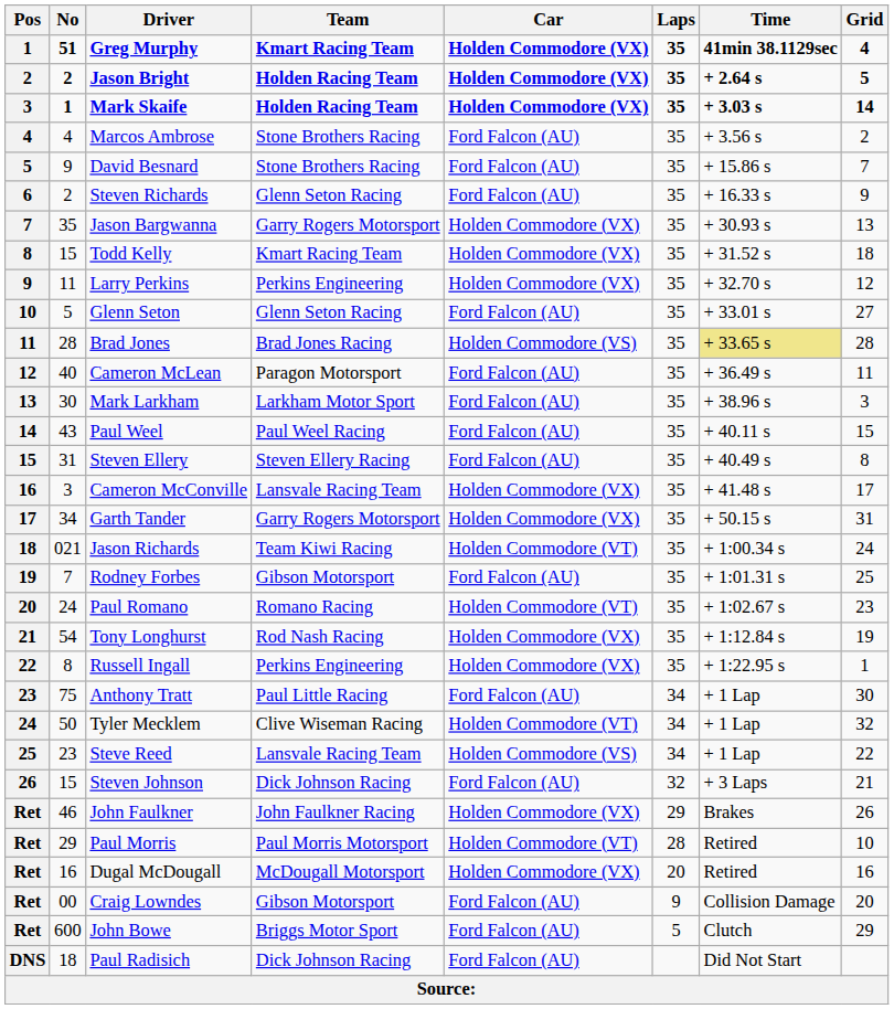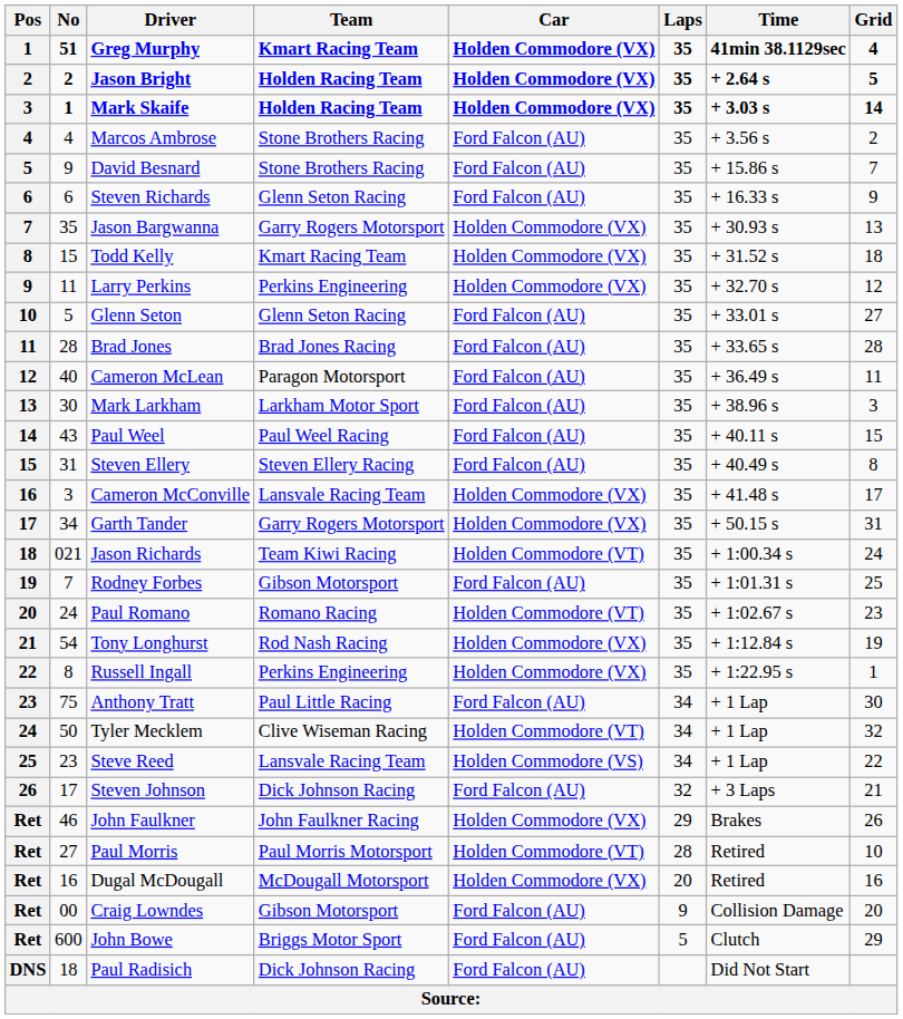 <table class="wikitable" style="font-size: 87%;">
 <tr>
 <th>Pos</th>
 <th>No</th>
 <th>Driver</th>
 <th>Team</th>
 <th>Car</th>
 <th>Laps</th>
 <th>Time</th>
 <th>Grid</th>
 </tr>
 <tr>
 <th>1</th>
 <td align=center><strong>51</strong></td>
 <td><strong> <a href='#'>Greg Murphy</a></strong></td>
 <td><strong><a href='#'>Kmart Racing Team</a></strong></td>
 <td><strong><a href='#'>Holden Commodore (VX)</a></strong></td>
 <td align=center><strong>35</strong></td>
 <td><strong>41min 38.1129sec</strong></td>
 <td align=center><strong>4</strong></td>
 </tr>
 <tr>
 <th>2</th>
 <td align=center><strong>2</strong></td>
 <td><strong> <a href='#'>Jason Bright</a></strong></td>
 <td><strong><a href='#'>Holden Racing Team</a></strong></td>
 <td><strong><a href='#'>Holden Commodore (VX)</a></strong></td>
 <td align=center><strong>35</strong></td>
 <td><strong>+ 2.64 s</strong></td>
 <td align=center><strong>5</strong></td>
 </tr>
 <tr>
 <th>3</th>
 <td align=center><strong>1</strong></td>
 <td><strong> <a href='#'>Mark Skaife</a></strong></td>
 <td><strong><a href='#'>Holden Racing Team</a></strong></td>
 <td><strong><a href='#'>Holden Commodore (VX)</a></strong></td>
 <td align=center><strong>35</strong></td>
 <td><strong>+ 3.03 s</strong></td>
 <td align=center><strong>14</strong></td>
 </tr>
 <tr>
 <th>4</th>
 <td align=center>4</td>
 <td> <a href='#'>Marcos Ambrose</a></td>
 <td><a href='#'>Stone Brothers Racing</a></td>
 <td><a href='#'>Ford Falcon (AU)</a></td>
 <td align=center>35</td>
 <td>+ 3.56 s</td>
 <td align=center>2</td>
 </tr>
 <tr>
 <th>5</th>
 <td align=center>9</td>
 <td> <a href='#'>David Besnard</a></td>
 <td><a href='#'>Stone Brothers Racing</a></td>
 <td><a href='#'>Ford Falcon (AU)</a></td>
 <td align=center>35</td>
 <td>+ 15.86 s</td>
 <td align=center>7</td>
 </tr>
 <tr>
 <th>6</th>
-<td align=center>2</td>
+<td align=center>6</td>
 <td> <a href='#'>Steven Richards</a></td>
 <td><a href='#'>Glenn Seton Racing</a></td>
 <td><a href='#'>Ford Falcon (AU)</a></td>
 <td align=center>35</td>
 <td>+ 16.33 s</td>
 <td align=center>9</td>
 </tr>
 <tr>
 <th>7</th>
 <td align=center>35</td>
 <td> <a href='#'>Jason Bargwanna</a></td>
 <td><a href='#'>Garry Rogers Motorsport</a></td>
 <td><a href='#'>Holden Commodore (VX)</a></td>
 <td align=center>35</td>
 <td>+ 30.93 s</td>
 <td align=center>13</td>
 </tr>
 <tr>
 <th>8</th>
 <td align=center>15</td>
 <td> <a href='#'>Todd Kelly</a></td>
 <td><a href='#'>Kmart Racing Team</a></td>
 <td><a href='#'>Holden Commodore (VX)</a></td>
 <td align=center>35</td>
 <td>+ 31.52 s</td>
 <td align=center>18</td>
 </tr>
 <tr>
 <th>9</th>
 <td align=center>11</td>
 <td> <a href='#'>Larry Perkins</a></td>
 <td><a href='#'>Perkins Engineering</a></td>
 <td><a href='#'>Holden Commodore (VX)</a></td>
 <td align=center>35</td>
 <td>+ 32.70 s</td>
 <td align=center>12</td>
 </tr>
 <tr>
 <th>10</th>
 <td align=center>5</td>
 <td> <a href='#'>Glenn Seton</a></td>
 <td><a href='#'>Glenn Seton Racing</a></td>
 <td><a href='#'>Ford Falcon (AU)</a></td>
 <td align=center>35</td>
 <td>+ 33.01 s</td>
 <td align=center>27</td>
 </tr>
 <tr>
 <th>11</th>
 <td align=center>28</td>
 <td> <a href='#'>Brad Jones</a></td>
 <td><a href='#'>Brad Jones Racing</a></td>
-<td><a href='#'>Holden Commodore (VS)</a></td>
+<td><a href='#'>Ford Falcon (AU)</a></td>
 <td align=center>35</td>
-<td style="background: khaki;">+ 33.65 s</td>
+<td>+ 33.65 s</td>
 <td align=center>28</td>
 </tr>
 <tr>
 <th>12</th>
 <td align=center>40</td>
 <td> <a href='#'>Cameron McLean</a></td>
 <td>Paragon Motorsport</td>
 <td><a href='#'>Ford Falcon (AU)</a></td>
 <td align=center>35</td>
 <td>+ 36.49 s</td>
 <td align=center>11</td>
 </tr>
 <tr>
 <th>13</th>
 <td align=center>30</td>
 <td> <a href='#'>Mark Larkham</a></td>
 <td><a href='#'>Larkham Motor Sport</a></td>
 <td><a href='#'>Ford Falcon (AU)</a></td>
 <td align=center>35</td>
 <td>+ 38.96 s</td>
 <td align=center>3</td>
 </tr>
 <tr>
 <th>14</th>
 <td align=center>43</td>
 <td> <a href='#'>Paul Weel</a></td>
 <td><a href='#'>Paul Weel Racing</a></td>
 <td><a href='#'>Ford Falcon (AU)</a></td>
 <td align=center>35</td>
 <td>+ 40.11 s</td>
 <td align=center>15</td>
 </tr>
 <tr>
 <th>15</th>
 <td align=center>31</td>
 <td> <a href='#'>Steven Ellery</a></td>
 <td><a href='#'>Steven Ellery Racing</a></td>
 <td><a href='#'>Ford Falcon (AU)</a></td>
 <td align=center>35</td>
 <td>+ 40.49 s</td>
 <td align=center>8</td>
 </tr>
 <tr>
 <th>16</th>
 <td align=center>3</td>
 <td> <a href='#'>Cameron McConville</a></td>
 <td><a href='#'>Lansvale Racing Team</a></td>
 <td><a href='#'>Holden Commodore (VX)</a></td>
 <td align=center>35</td>
 <td>+ 41.48 s</td>
 <td align=center>17</td>
 </tr>
 <tr>
 <th>17</th>
 <td align=center>34</td>
 <td> <a href='#'>Garth Tander</a></td>
 <td><a href='#'>Garry Rogers Motorsport</a></td>
 <td><a href='#'>Holden Commodore (VX)</a></td>
 <td align=center>35</td>
 <td>+ 50.15 s</td>
 <td align=center>31</td>
 </tr>
 <tr>
 <th>18</th>
 <td align=center>021</td>
 <td> <a href='#'>Jason Richards</a></td>
 <td><a href='#'>Team Kiwi Racing</a></td>
 <td><a href='#'>Holden Commodore (VT)</a></td>
 <td align=center>35</td>
 <td>+ 1:00.34 s</td>
 <td align=center>24</td>
 </tr>
 <tr>
 <th>19</th>
 <td align=center>7</td>
 <td> <a href='#'>Rodney Forbes</a></td>
 <td><a href='#'>Gibson Motorsport</a></td>
 <td><a href='#'>Ford Falcon (AU)</a></td>
 <td align=center>35</td>
 <td>+ 1:01.31 s</td>
 <td align=center>25</td>
 </tr>
 <tr>
 <th>20</th>
 <td align=center>24</td>
 <td> <a href='#'>Paul Romano</a></td>
 <td><a href='#'>Romano Racing</a></td>
 <td><a href='#'>Holden Commodore (VT)</a></td>
 <td align=center>35</td>
 <td>+ 1:02.67 s</td>
 <td align=center>23</td>
 </tr>
 <tr>
 <th>21</th>
 <td align=center>54</td>
 <td> <a href='#'>Tony Longhurst</a></td>
 <td><a href='#'>Rod Nash Racing</a></td>
 <td><a href='#'>Holden Commodore (VX)</a></td>
 <td align=center>35</td>
 <td>+ 1:12.84 s</td>
 <td align=center>19</td>
 </tr>
 <tr>
 <th>22</th>
 <td align=center>8</td>
 <td> <a href='#'>Russell Ingall</a></td>
 <td><a href='#'>Perkins Engineering</a></td>
 <td><a href='#'>Holden Commodore (VX)</a></td>
 <td align=center>35</td>
 <td>+ 1:22.95 s</td>
 <td align=center>1</td>
 </tr>
 <tr>
 <th>23</th>
 <td align=center>75</td>
 <td> <a href='#'>Anthony Tratt</a></td>
 <td><a href='#'>Paul Little Racing</a></td>
 <td><a href='#'>Ford Falcon (AU)</a></td>
 <td align=center>34</td>
 <td>+ 1 Lap</td>
 <td align=center>30</td>
 </tr>
 <tr>
 <th>24</th>
 <td align=center>50</td>
 <td> Tyler Mecklem</td>
 <td>Clive Wiseman Racing</td>
 <td><a href='#'>Holden Commodore (VT)</a></td>
 <td align=center>34</td>
 <td>+ 1 Lap</td>
 <td align=center>32</td>
 </tr>
 <tr>
 <th>25</th>
 <td align=center>23</td>
 <td> <a href='#'>Steve Reed</a></td>
 <td><a href='#'>Lansvale Racing Team</a></td>
 <td><a href='#'>Holden Commodore (VS)</a></td>
 <td align=center>34</td>
 <td>+ 1 Lap</td>
 <td align=center>22</td>
 </tr>
 <tr>
 <th>26</th>
-<td align=center>15</td>
+<td align=center>17</td>
 <td> <a href='#'>Steven Johnson</a></td>
 <td><a href='#'>Dick Johnson Racing</a></td>
 <td><a href='#'>Ford Falcon (AU)</a></td>
 <td align=center>32</td>
 <td>+ 3 Laps</td>
 <td align=center>21</td>
 </tr>
 <tr>
 <th>Ret</th>
 <td align=center>46</td>
 <td> <a href='#'>John Faulkner</a></td>
 <td><a href='#'>John Faulkner Racing</a></td>
 <td><a href='#'>Holden Commodore (VX)</a></td>
 <td align=center>29</td>
 <td>Brakes</td>
 <td align=center>26</td>
 </tr>
 <tr>
 <th>Ret</th>
-<td align=center>29</td>
+<td align=center>27</td>
 <td> <a href='#'>Paul Morris</a></td>
 <td><a href='#'>Paul Morris Motorsport</a></td>
 <td><a href='#'>Holden Commodore (VT)</a></td>
 <td align=center>28</td>
 <td>Retired</td>
 <td align=center>10</td>
 </tr>
 <tr>
 <th>Ret</th>
 <td align=center>16</td>
 <td> Dugal McDougall</td>
 <td><a href='#'>McDougall Motorsport</a></td>
 <td><a href='#'>Holden Commodore (VX)</a></td>
 <td align=center>20</td>
 <td>Retired</td>
 <td align=center>16</td>
 </tr>
 <tr>
 <th>Ret</th>
 <td align=center>00</td>
 <td> <a href='#'>Craig Lowndes</a></td>
 <td><a href='#'>Gibson Motorsport</a></td>
 <td><a href='#'>Ford Falcon (AU)</a></td>
 <td align=center>9</td>
 <td>Collision Damage</td>
 <td align=center>20</td>
 </tr>
 <tr>
 <th>Ret</th>
 <td align=center>600</td>
 <td> <a href='#'>John Bowe</a></td>
 <td><a href='#'>Briggs Motor Sport</a></td>
 <td><a href='#'>Ford Falcon (AU)</a></td>
 <td align=center>5</td>
 <td>Clutch</td>
 <td align=center>29</td>
 </tr>
 <tr>
 <th>DNS</th>
 <td align=center>18</td>
 <td> <a href='#'>Paul Radisich</a></td>
 <td><a href='#'>Dick Johnson Racing</a></td>
 <td><a href='#'>Ford Falcon (AU)</a></td>
 <td align=center></td>
 <td>Did Not Start</td>
 <td align=center></td>
 </tr>
 <tr>
 <th colspan=8>Source:</th>
 </tr>
 <tr>
 </tr>
 </table>
